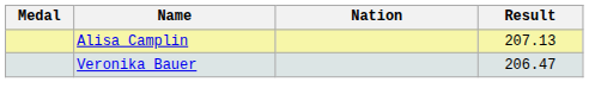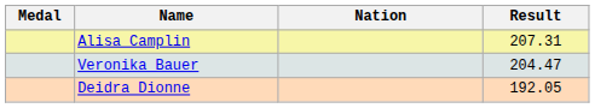 <table class=wikitable style="border:1px solid #AAAAAA;font-size:90%">
 <tr bgcolor="#E4E4E4">
 <th width=50>Medal</th>
 <th width=160>Name</th>
 <th width=160>Nation</th>
 <th width=80>Result</th>
 </tr>
 <tr bgcolor="#F7F6A8">
 <td align="center"></td>
 <td><a href='#'>Alisa Camplin</a></td>
 <td></td>
-<td align="center">207.13</td>
+<td align="center">207.31</td>
 </tr>
 <tr bgcolor="#DCE5E5">
 <td align="center"></td>
 <td><a href='#'>Veronika Bauer</a></td>
 <td></td>
-<td align="center">206.47</td>
+<td align="center">204.47</td>
+</tr>
+<tr bgcolor="#FFDAB9">
+<td align="center"></td>
+<td><a href='#'>Deidra Dionne</a></td>
+<td></td>
+<td align="center">192.05</td>
 </tr>
 </table>
